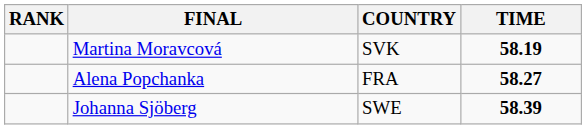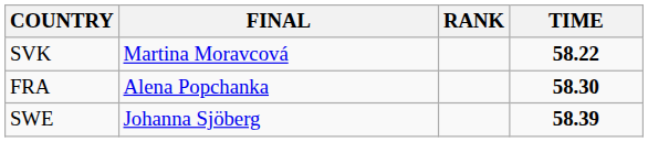 <table class="wikitable">
 <tr>
+<th>COUNTRY</th>
+<th align="left" style="width: 15em">FINAL</th>
 <th>RANK</th>
-<th align="left" style="width: 15em">FINAL</th>
-<th>COUNTRY</th>
 <th style="width: 6em">TIME</th>
 </tr>
 <tr>
+<td> SVK</td>
+<td><a href='#'>Martina Moravcová</a></td>
 <td align="center"></td>
-<td><a href='#'>Martina Moravcová</a></td>
-<td> SVK</td>
-<td align="center"><strong>58.19</strong></td>
+<td align="center"><strong>58.22</strong></td>
 </tr>
 <tr>
+<td> FRA</td>
+<td><a href='#'>Alena Popchanka</a></td>
 <td align="center"></td>
-<td><a href='#'>Alena Popchanka</a></td>
-<td> FRA</td>
-<td align="center"><strong>58.27</strong></td>
+<td align="center"><strong>58.30</strong></td>
 </tr>
 <tr>
+<td> SWE</td>
+<td><a href='#'>Johanna Sjöberg</a></td>
 <td align="center"></td>
-<td><a href='#'>Johanna Sjöberg</a></td>
-<td> SWE</td>
 <td align="center"><strong>58.39</strong></td>
 </tr>
 </table>
